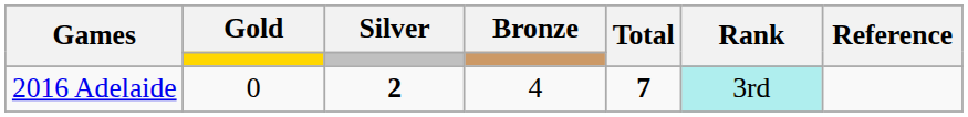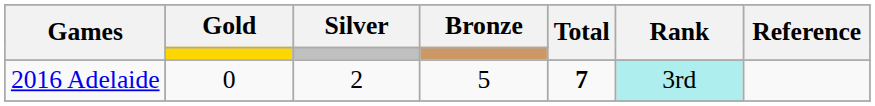 <table class="wikitable" style="text-align:center; font-size:90%;">
 <tr>
 <th rowspan=2>Games</th>
 <th style="width:4.5em;">Gold</th>
 <th style="width:4.5em;">Silver</th>
 <th style="width:4.5em;">Bronze</th>
 <th rowspan=2 !style="width:4.5em;">Total</th>
 <th rowspan=2 style="width:4.5em;">Rank</th>
 <th rowspan=2 style="width:4.5em;">Reference</th>
 </tr>
 <tr>
 <td style="background:gold;"></td>
 <td style="background:silver;"></td>
 <td style="background:#cc9966;"></td>
 </tr>
 <tr>
 <td align=left> <a href='#'>2016 Adelaide</a></td>
 <td>0</td>
-<td><strong>2</strong></td>
-<td>4</td>
+<td>2</td>
+<td>5</td>
 <td><strong>7</strong></td>
 <td style="background: paleturquoise;">3rd</td>
 <td></td>
 </tr>
 </table>
